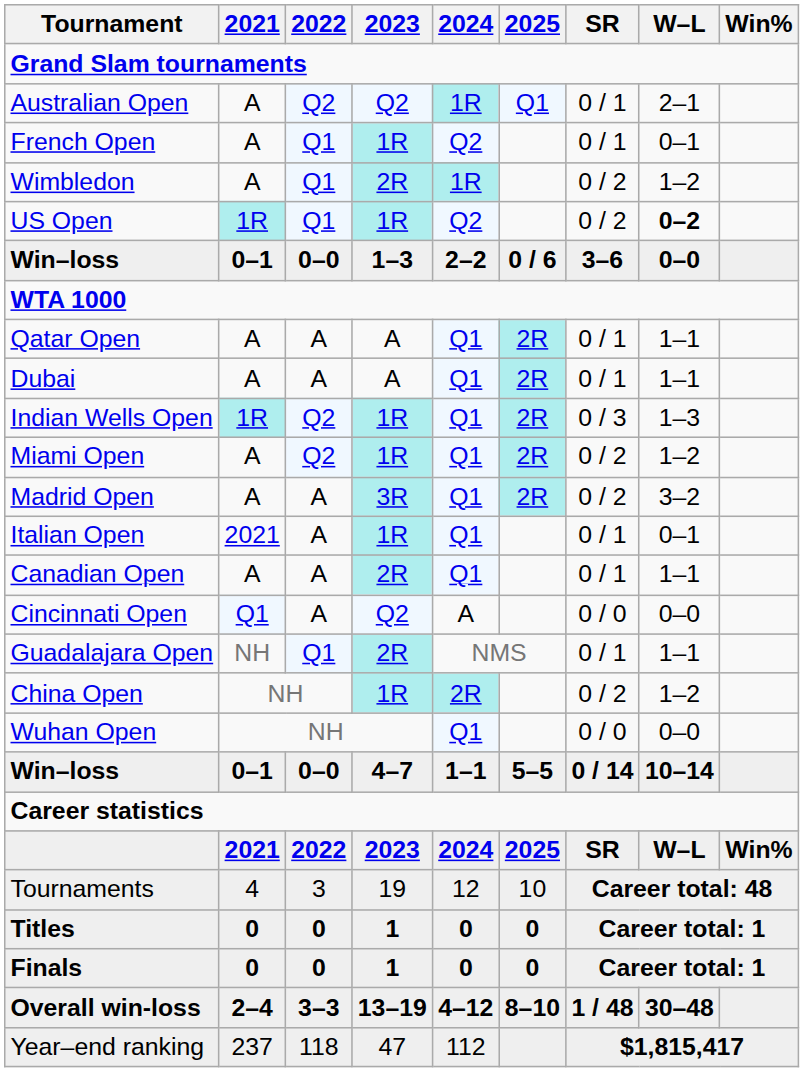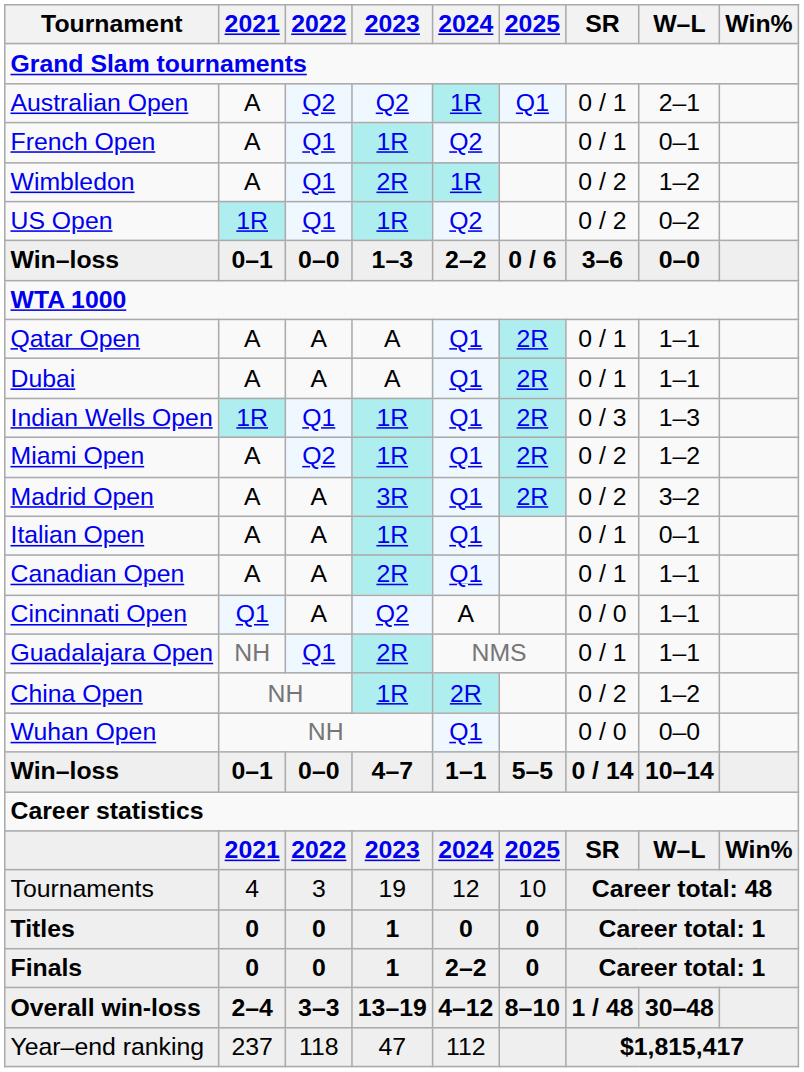 <table class="wikitable" style="text-align:center">
 <tr>
 <th>Tournament</th>
 <th><a href='#'>2021</a></th>
 <th><a href='#'>2022</a></th>
 <th><a href='#'>2023</a></th>
 <th><a href='#'>2024</a></th>
 <th><a href='#'>2025</a></th>
 <th>SR</th>
 <th>W–L</th>
 <th>Win%</th>
 </tr>
 <tr>
 <td colspan="9" align="left"><strong><a href='#'>Grand Slam tournaments</a></strong></td>
 </tr>
 <tr>
 <td align="left"><a href='#'>Australian Open</a></td>
 <td>A</td>
 <td bgcolor="f0f8ff"><a href='#'>Q2</a></td>
 <td bgcolor="f0f8ff"><a href='#'>Q2</a></td>
 <td bgcolor=afeeee><a href='#'>1R</a></td>
 <td bgcolor="f0f8ff"><a href='#'>Q1</a></td>
 <td>0 / 1</td>
 <td>2–1</td>
 <td></td>
 </tr>
 <tr>
 <td align="left"><a href='#'>French Open</a></td>
 <td>A</td>
 <td bgcolor=f0f8ff><a href='#'>Q1</a></td>
 <td bgcolor=afeeee><a href='#'>1R</a></td>
 <td bgcolor=f0f8ff><a href='#'>Q2</a></td>
 <td></td>
 <td>0 / 1</td>
 <td>0–1</td>
 <td></td>
 </tr>
 <tr>
 <td align="left"><a href='#'>Wimbledon</a></td>
 <td>A</td>
 <td bgcolor=f0f8ff><a href='#'>Q1</a></td>
 <td bgcolor=afeeee><a href='#'>2R</a></td>
 <td bgcolor=afeeee><a href='#'>1R</a></td>
 <td></td>
 <td>0 / 2</td>
 <td>1–2</td>
 <td></td>
 </tr>
 <tr>
 <td align="left"><a href='#'>US Open</a></td>
 <td bgcolor=afeeee><a href='#'>1R</a></td>
 <td bgcolor=f0f8ff><a href='#'>Q1</a></td>
 <td bgcolor=afeeee><a href='#'>1R</a></td>
 <td bgcolor=f0f8ff><a href='#'>Q2</a></td>
 <td></td>
 <td>0 / 2</td>
-<td><strong>0–2</strong></td>
+<td>0–2</td>
 <td></td>
 </tr>
 <tr style="background:#efefef;font-weight:bold">
 <td align="left">Win–loss</td>
 <td>0–1</td>
 <td>0–0</td>
 <td>1–3</td>
 <td>2–2</td>
 <td>0 / 6</td>
 <td>3–6</td>
 <td>0–0</td>
 <td></td>
 </tr>
 <tr>
 <td colspan="9" align="left"><strong><a href='#'>WTA 1000</a></strong></td>
 </tr>
 <tr>
 <td align="left"><a href='#'>Qatar Open</a></td>
 <td>A</td>
 <td>A</td>
 <td>A</td>
 <td bgcolor="f0f8ff"><a href='#'>Q1</a></td>
 <td bgcolor="afeeee"><a href='#'>2R</a></td>
 <td>0 / 1</td>
 <td>1–1</td>
 <td></td>
 </tr>
 <tr>
 <td align="left"><a href='#'>Dubai</a></td>
 <td>A</td>
 <td>A</td>
 <td>A</td>
 <td bgcolor="f0f8ff"><a href='#'>Q1</a></td>
 <td bgcolor="afeeee"><a href='#'>2R</a></td>
 <td>0 / 1</td>
 <td>1–1</td>
 <td></td>
 </tr>
 <tr>
 <td align="left"><a href='#'>Indian Wells Open</a></td>
 <td bgcolor="afeeee"><a href='#'>1R</a></td>
-<td bgcolor="f0f8ff"><a href='#'>Q2</a></td>
+<td bgcolor="f0f8ff"><a href='#'>Q1</a></td>
 <td bgcolor="afeeee"><a href='#'>1R</a></td>
 <td bgcolor="f0f8ff"><a href='#'>Q1</a></td>
 <td bgcolor="afeeee"><a href='#'>2R</a></td>
 <td>0 / 3</td>
 <td>1–3</td>
 <td></td>
 </tr>
 <tr>
 <td align="left"><a href='#'>Miami Open</a></td>
 <td>A</td>
 <td bgcolor="f0f8ff"><a href='#'>Q2</a></td>
 <td bgcolor="afeeee"><a href='#'>1R</a></td>
 <td bgcolor="f0f8ff"><a href='#'>Q1</a></td>
 <td bgcolor="afeeee"><a href='#'>2R</a></td>
 <td>0 / 2</td>
 <td>1–2</td>
 <td></td>
 </tr>
 <tr>
 <td align="left"><a href='#'>Madrid Open</a></td>
 <td>A</td>
 <td>A</td>
 <td bgcolor="afeeee"><a href='#'>3R</a></td>
 <td bgcolor="f0f8ff"><a href='#'>Q1</a></td>
 <td bgcolor="afeeee"><a href='#'>2R</a></td>
 <td>0 / 2</td>
 <td>3–2</td>
 <td></td>
 </tr>
 <tr>
 <td align="left"><a href='#'>Italian Open</a></td>
-<td><a href='#'>2021</a></td>
+<td>A</td>
 <td>A</td>
 <td bgcolor=afeeee><a href='#'>1R</a></td>
 <td bgcolor="f0f8ff"><a href='#'>Q1</a></td>
 <td></td>
 <td>0 / 1</td>
 <td>0–1</td>
 <td></td>
 </tr>
 <tr>
 <td align=left><a href='#'>Canadian Open</a></td>
 <td>A</td>
 <td>A</td>
 <td bgcolor="afeeee"><a href='#'>2R</a></td>
 <td bgcolor="f0f8ff"><a href='#'>Q1</a></td>
 <td></td>
 <td>0 / 1</td>
 <td>1–1</td>
 <td></td>
 </tr>
 <tr>
 <td align="left"><a href='#'>Cincinnati Open</a></td>
 <td bgcolor="f0f8ff"><a href='#'>Q1</a></td>
 <td>A</td>
 <td bgcolor="f0f8ff"><a href='#'>Q2</a></td>
 <td>A</td>
 <td></td>
 <td>0 / 0</td>
-<td>0–0</td>
+<td>1–1</td>
 <td></td>
 </tr>
 <tr>
 <td align=left><a href='#'>Guadalajara Open</a></td>
 <td style="color:#767676">NH</td>
 <td bgcolor="f0f8ff"><a href='#'>Q1</a></td>
 <td bgcolor="afeeee"><a href='#'>2R</a></td>
 <td colspan=2 style="color:#767676">NMS</td>
 <td>0 / 1</td>
 <td>1–1</td>
 <td></td>
 </tr>
 <tr>
 <td align="left"><a href='#'>China Open</a></td>
 <td colspan="2" style="color:#767676">NH</td>
 <td bgcolor="afeeee"><a href='#'>1R</a></td>
 <td bgcolor="afeeee"><a href='#'>2R</a></td>
 <td></td>
 <td>0 / 2</td>
 <td>1–2</td>
 <td></td>
 </tr>
 <tr>
 <td align="left"><a href='#'>Wuhan Open</a></td>
 <td colspan="3" style="color:#767676">NH</td>
 <td bgcolor="f0f8ff"><a href='#'>Q1</a></td>
 <td></td>
 <td>0 / 0</td>
 <td>0–0</td>
 <td></td>
 </tr>
 <tr style="background:#efefef;font-weight:bold">
 <td align=left>Win–loss</td>
 <td>0–1</td>
 <td>0–0</td>
 <td>4–7</td>
 <td>1–1</td>
 <td>5–5</td>
 <td>0 / 14</td>
 <td>10–14</td>
 <td></td>
 </tr>
 <tr>
 <td colspan="9" align="left"><strong>Career statistics</strong></td>
 </tr>
 <tr style="background:#efefef;font-weight:bold">
 <td></td>
 <td><a href='#'>2021</a></td>
 <td><a href='#'>2022</a></td>
 <td><a href='#'>2023</a></td>
 <td><a href='#'>2024</a></td>
 <td><a href='#'>2025</a></td>
 <td>SR</td>
 <td>W–L</td>
 <td>Win%</td>
 </tr>
 <tr bgcolor="efefef">
 <td align="left">Tournaments</td>
 <td>4</td>
 <td>3</td>
 <td>19</td>
 <td>12</td>
 <td>10</td>
 <td colspan="3"><strong>Career total: 48</strong></td>
 </tr>
 <tr style="background:#efefef;font-weight:bold">
 <td align=left>Titles</td>
 <td>0</td>
 <td>0</td>
 <td>1</td>
 <td>0</td>
 <td>0</td>
 <td colspan="3">Career total: 1</td>
 </tr>
 <tr style="background:#efefef;font-weight:bold">
 <td align=left>Finals</td>
 <td>0</td>
 <td>0</td>
 <td>1</td>
-<td>0</td>
+<td>2–2</td>
 <td>0</td>
 <td colspan="3">Career total: 1</td>
 </tr>
 <tr style="background:#efefef;font-weight:bold">
 <td align="left">Overall win-loss</td>
 <td>2–4</td>
 <td>3–3</td>
 <td>13–19</td>
 <td>4–12</td>
 <td>8–10</td>
 <td>1  / 48</td>
 <td>30–48</td>
 <td></td>
 </tr>
 <tr bgcolor=efefef>
 <td align=left>Year–end ranking</td>
 <td>237</td>
 <td>118</td>
 <td>47</td>
 <td>112</td>
 <td></td>
 <td colspan="3"><strong>$1,815,417</strong></td>
 </tr>
 </table>
